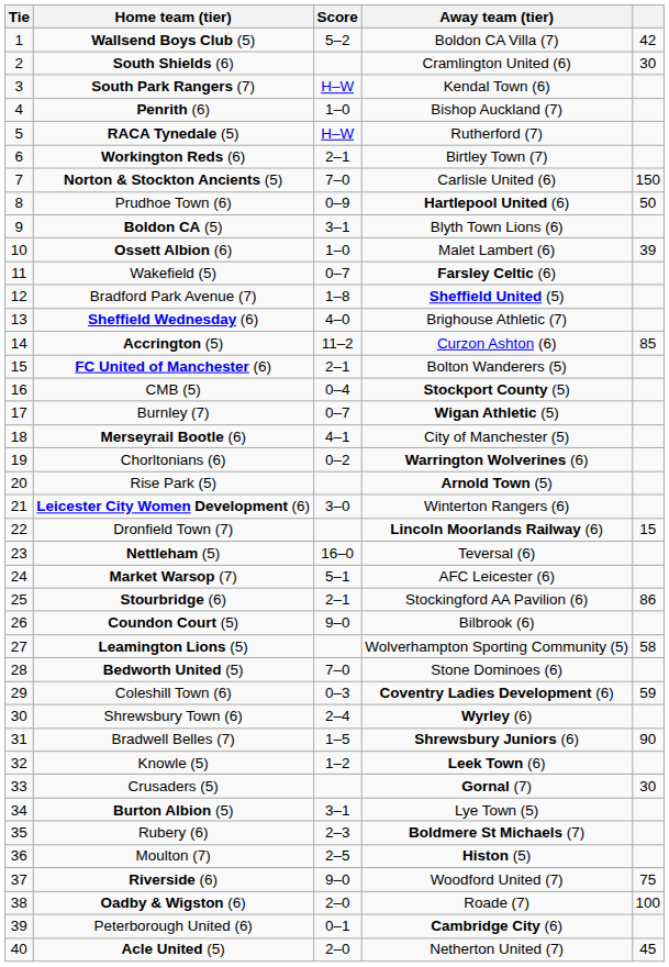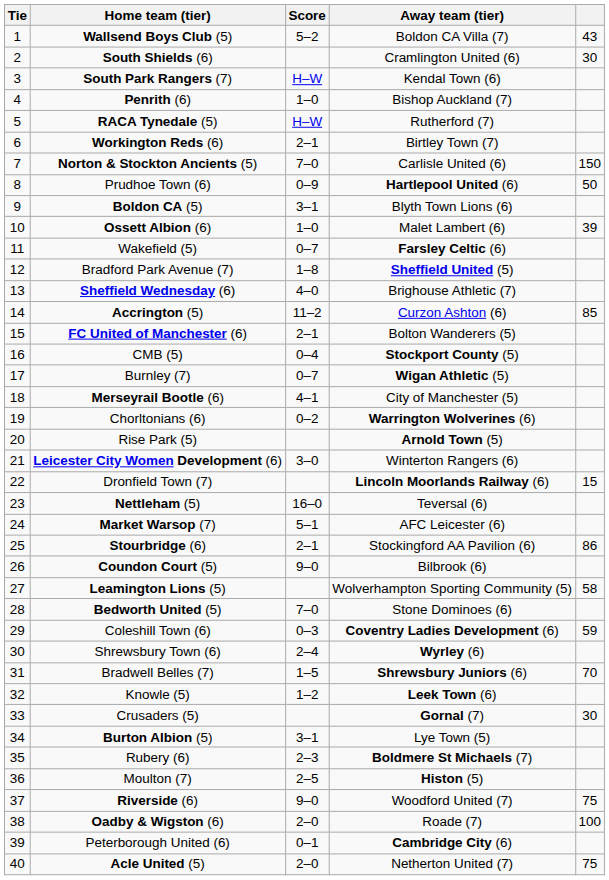 <table class="wikitable" style="text-align:center; font-size:85%">
 <tr>
 <th>Tie</th>
 <th>Home team (tier)</th>
 <th>Score</th>
 <th>Away team (tier)</th>
 <th></th>
 </tr>
 <tr>
 <td>1</td>
 <td><strong>Wallsend Boys Club</strong> (5)</td>
 <td>5–2</td>
 <td>Boldon CA Villa (7)</td>
-<td>42</td>
+<td>43</td>
 </tr>
 <tr>
 <td>2</td>
 <td><strong>South Shields</strong> (6)</td>
 <td></td>
 <td>Cramlington United (6)</td>
 <td>30</td>
 </tr>
 <tr>
 <td>3</td>
 <td><strong>South Park Rangers</strong> (7)</td>
 <td><a href='#'>H–W</a></td>
 <td>Kendal Town (6)</td>
 <td></td>
 </tr>
 <tr>
 <td>4</td>
 <td><strong>Penrith</strong> (6)</td>
 <td>1–0 </td>
 <td>Bishop Auckland (7)</td>
 <td></td>
 </tr>
 <tr>
 <td>5</td>
 <td><strong>RACA Tynedale</strong> (5)</td>
 <td><a href='#'>H–W</a></td>
 <td>Rutherford (7)</td>
 <td></td>
 </tr>
 <tr>
 <td>6</td>
 <td><strong>Workington Reds</strong> (6)</td>
 <td>2–1</td>
 <td>Birtley Town (7)</td>
 <td></td>
 </tr>
 <tr>
 <td>7</td>
 <td><strong>Norton & Stockton Ancients</strong> (5)</td>
 <td>7–0</td>
 <td>Carlisle United (6)</td>
 <td>150</td>
 </tr>
 <tr>
 <td>8</td>
 <td>Prudhoe Town (6)</td>
 <td>0–9</td>
 <td><strong>Hartlepool United</strong> (6)</td>
 <td>50</td>
 </tr>
 <tr>
 <td>9</td>
 <td><strong>Boldon CA</strong> (5)</td>
 <td>3–1</td>
 <td>Blyth Town Lions (6)</td>
 <td></td>
 </tr>
 <tr>
 <td>10</td>
 <td><strong>Ossett Albion</strong> (6)</td>
 <td>1–0</td>
 <td>Malet Lambert (6)</td>
 <td>39</td>
 </tr>
 <tr>
 <td>11</td>
 <td>Wakefield (5)</td>
 <td>0–7</td>
 <td><strong>Farsley Celtic</strong> (6)</td>
 <td></td>
 </tr>
 <tr>
 <td>12</td>
 <td>Bradford Park Avenue (7)</td>
 <td>1–8</td>
 <td><strong><a href='#'>Sheffield United</a></strong> (5)</td>
 <td></td>
 </tr>
 <tr>
 <td>13</td>
 <td><strong><a href='#'>Sheffield Wednesday</a></strong> (6)</td>
 <td>4–0</td>
 <td>Brighouse Athletic (7)</td>
 <td></td>
 </tr>
 <tr>
 <td>14</td>
 <td><strong>Accrington</strong> (5)</td>
 <td>11–2</td>
 <td><a href='#'>Curzon Ashton</a> (6)</td>
 <td>85</td>
 </tr>
 <tr>
 <td>15</td>
 <td><strong><a href='#'>FC United of Manchester</a></strong> (6)</td>
 <td>2–1</td>
 <td>Bolton Wanderers (5)</td>
 <td></td>
 </tr>
 <tr>
 <td>16</td>
 <td>CMB (5)</td>
 <td>0–4</td>
 <td><strong>Stockport County</strong> (5)</td>
 <td></td>
 </tr>
 <tr>
 <td>17</td>
 <td>Burnley (7)</td>
 <td>0–7</td>
 <td><strong>Wigan Athletic</strong> (5)</td>
 <td></td>
 </tr>
 <tr>
 <td>18</td>
 <td><strong>Merseyrail Bootle</strong> (6)</td>
 <td>4–1</td>
 <td>City of Manchester (5)</td>
 <td></td>
 </tr>
 <tr>
 <td>19</td>
 <td>Chorltonians (6)</td>
 <td>0–2</td>
 <td><strong>Warrington Wolverines</strong> (6)</td>
 <td></td>
 </tr>
 <tr>
 <td>20</td>
 <td>Rise Park (5)</td>
 <td></td>
 <td><strong>Arnold Town</strong> (5)</td>
 <td></td>
 </tr>
 <tr>
 <td>21</td>
 <td><strong><a href='#'>Leicester City Women</a> Development</strong> (6)</td>
 <td>3–0</td>
 <td>Winterton Rangers (6)</td>
 <td></td>
 </tr>
 <tr>
 <td>22</td>
 <td>Dronfield Town (7)</td>
 <td></td>
 <td><strong>Lincoln Moorlands Railway</strong> (6)</td>
 <td>15</td>
 </tr>
 <tr>
 <td>23</td>
 <td><strong>Nettleham</strong> (5)</td>
 <td>16–0</td>
 <td>Teversal (6)</td>
 <td></td>
 </tr>
 <tr>
 <td>24</td>
 <td><strong>Market Warsop</strong> (7)</td>
 <td>5–1</td>
 <td>AFC Leicester (6)</td>
 <td></td>
 </tr>
 <tr>
 <td>25</td>
 <td><strong>Stourbridge</strong> (6)</td>
 <td>2–1</td>
 <td>Stockingford AA Pavilion (6)</td>
 <td>86</td>
 </tr>
 <tr>
 <td>26</td>
 <td><strong>Coundon Court</strong> (5)</td>
 <td>9–0</td>
 <td>Bilbrook (6)</td>
 <td></td>
 </tr>
 <tr>
 <td>27</td>
 <td><strong>Leamington Lions</strong> (5)</td>
 <td></td>
 <td>Wolverhampton Sporting Community (5)</td>
 <td>58</td>
 </tr>
 <tr>
 <td>28</td>
 <td><strong>Bedworth United</strong> (5)</td>
 <td>7–0</td>
 <td>Stone Dominoes (6)</td>
 <td></td>
 </tr>
 <tr>
 <td>29</td>
 <td>Coleshill Town (6)</td>
 <td>0–3</td>
 <td><strong>Coventry Ladies Development</strong> (6)</td>
 <td>59</td>
 </tr>
 <tr>
 <td>30</td>
 <td>Shrewsbury Town (6)</td>
 <td>2–4</td>
 <td><strong>Wyrley</strong> (6)</td>
 <td></td>
 </tr>
 <tr>
 <td>31</td>
 <td>Bradwell Belles (7)</td>
 <td>1–5</td>
 <td><strong>Shrewsbury Juniors</strong> (6)</td>
-<td>90</td>
+<td>70</td>
 </tr>
 <tr>
 <td>32</td>
 <td>Knowle (5)</td>
 <td>1–2</td>
 <td><strong>Leek Town</strong> (6)</td>
 <td></td>
 </tr>
 <tr>
 <td>33</td>
 <td>Crusaders (5)</td>
 <td></td>
 <td><strong>Gornal</strong> (7)</td>
 <td>30</td>
 </tr>
 <tr>
 <td>34</td>
 <td><strong>Burton Albion</strong> (5)</td>
 <td>3–1</td>
 <td>Lye Town (5)</td>
 <td></td>
 </tr>
 <tr>
 <td>35</td>
 <td>Rubery (6)</td>
 <td>2–3 </td>
 <td><strong>Boldmere St Michaels</strong> (7)</td>
 <td></td>
 </tr>
 <tr>
 <td>36</td>
 <td>Moulton (7)</td>
 <td>2–5</td>
 <td><strong>Histon</strong> (5)</td>
 <td></td>
 </tr>
 <tr>
 <td>37</td>
 <td><strong>Riverside</strong> (6)</td>
 <td>9–0</td>
 <td>Woodford United (7)</td>
 <td>75</td>
 </tr>
 <tr>
 <td>38</td>
 <td><strong>Oadby & Wigston</strong> (6)</td>
 <td>2–0</td>
 <td>Roade (7)</td>
 <td>100</td>
 </tr>
 <tr>
 <td>39</td>
 <td>Peterborough United (6)</td>
 <td>0–1</td>
 <td><strong>Cambridge City</strong> (6)</td>
 <td></td>
 </tr>
 <tr>
 <td>40</td>
 <td><strong>Acle United</strong> (5)</td>
 <td>2–0</td>
 <td>Netherton United (7)</td>
-<td>45</td>
+<td>75</td>
 </tr>
 </table>
